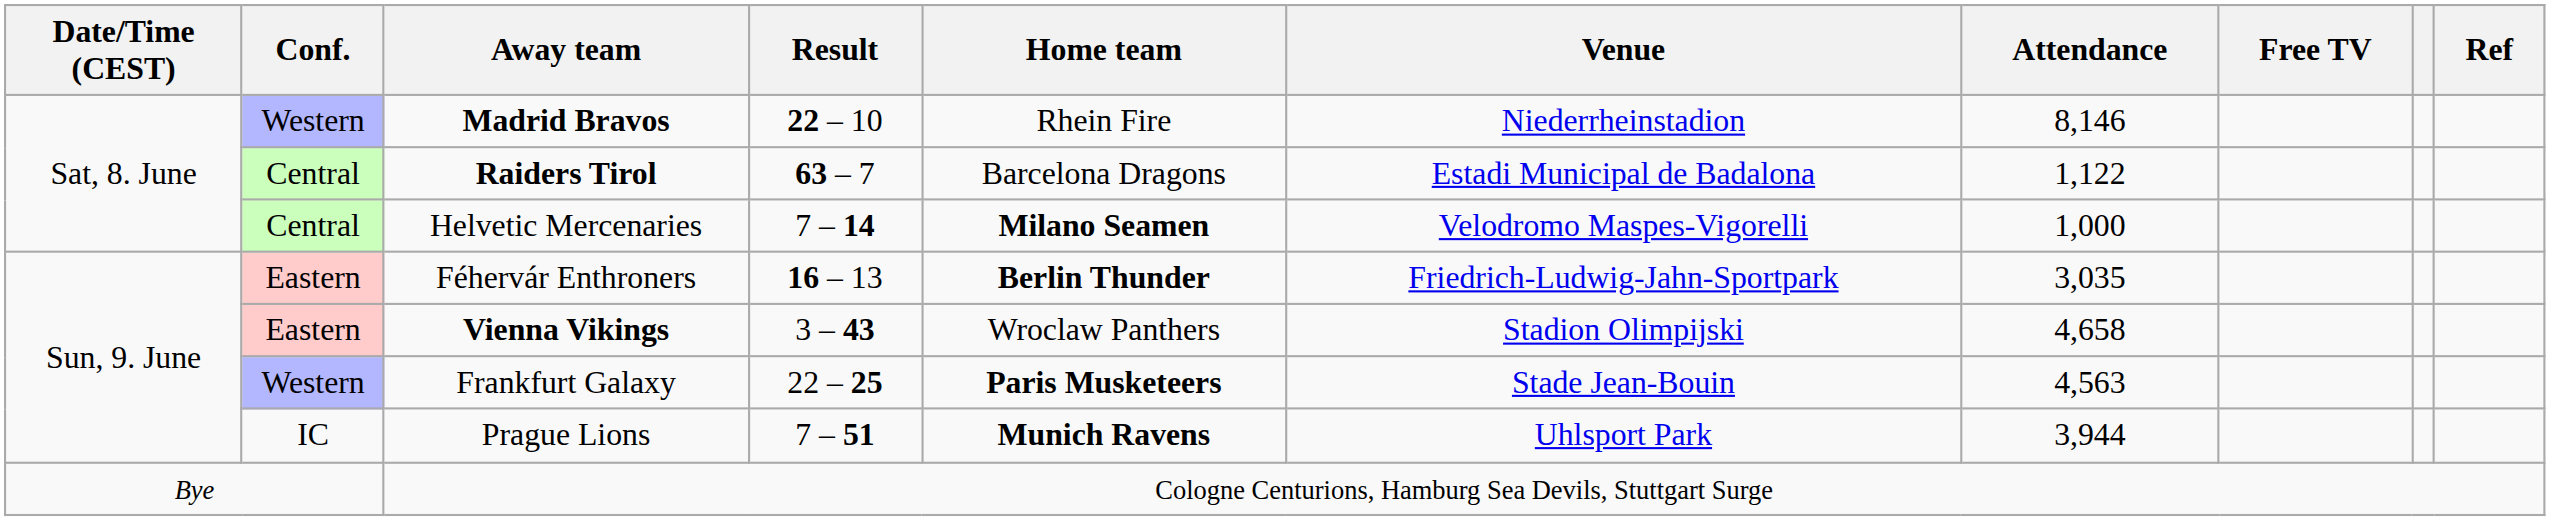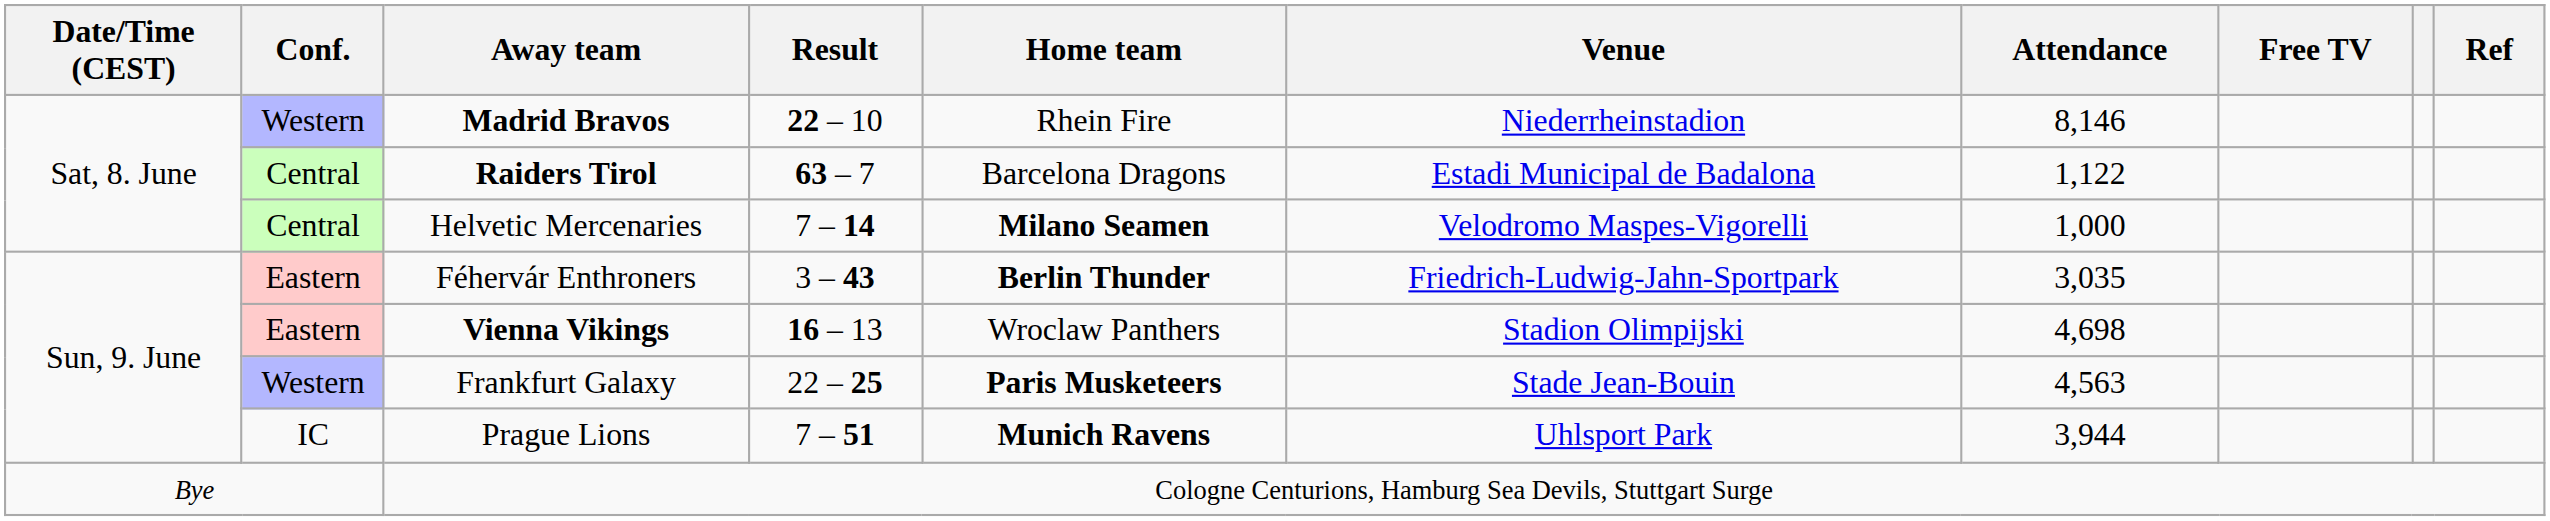 <table class="mw-collapsible wikitable" style="font-size:95%; text-align:center; width:80em">
 <tr>
 <th style="width:7em;">Date/Time (CEST)</th>
 <th style="width:4em;">Conf.</th>
 <th style="width:11em;">Away team</th>
 <th style="width:5em;">Result</th>
 <th style="width:11em;">Home team</th>
 <th>Venue</th>
 <th>Attendance</th>
 <th>Free TV</th>
 <th></th>
 <th style="width:3em;">Ref</th>
 </tr>
 <tr>
 <td rowspan="3">Sat, 8. June<br></td>
 <td style="background:#B3B7FF">Western</td>
 <td><strong>Madrid Bravos</strong></td>
 <td><strong>22</strong> – 10</td>
 <td>Rhein Fire</td>
 <td><a href='#'>Niederrheinstadion</a></td>
 <td>8,146</td>
 <td></td>
 <td></td>
 <td></td>
 </tr>
 <tr>
 <td style="background:#CBFFBC">Central</td>
 <td><strong>Raiders Tirol</strong></td>
 <td><strong>63</strong> – 7</td>
 <td>Barcelona Dragons</td>
 <td><a href='#'>Estadi Municipal de Badalona</a></td>
 <td>1,122</td>
 <td></td>
 <td></td>
 <td></td>
 </tr>
 <tr>
 <td style="background:#CBFFBC">Central</td>
 <td>Helvetic Mercenaries</td>
 <td>7 – <strong>14</strong></td>
 <td><strong>Milano Seamen</strong></td>
 <td><a href='#'>Velodromo Maspes-Vigorelli</a></td>
 <td>1,000</td>
 <td></td>
 <td></td>
 <td></td>
 </tr>
 <tr>
 <td rowspan="4">Sun, 9. June<br></td>
 <td style="background:#FFCBCB">Eastern</td>
 <td>Féhervár Enthroners</td>
-<td><strong>16</strong> – 13</td>
+<td>3 – <strong>43</strong></td>
 <td><strong>Berlin Thunder</strong></td>
 <td><a href='#'>Friedrich-Ludwig-Jahn-Sportpark</a></td>
 <td>3,035</td>
 <td></td>
 <td></td>
 <td></td>
 </tr>
 <tr>
 <td style="background:#FFCBCB">Eastern</td>
 <td><strong>Vienna Vikings</strong></td>
-<td>3 – <strong>43</strong></td>
+<td><strong>16</strong> – 13</td>
 <td>Wroclaw Panthers</td>
 <td><a href='#'>Stadion Olimpijski</a></td>
-<td>4,658</td>
+<td>4,698</td>
 <td></td>
 <td></td>
 <td></td>
 </tr>
 <tr>
 <td style="background:#B3B7FF">Western</td>
 <td>Frankfurt Galaxy</td>
 <td>22 – <strong>25</strong></td>
 <td><strong>Paris Musketeers</strong></td>
 <td><a href='#'>Stade Jean-Bouin</a></td>
 <td>4,563</td>
 <td></td>
 <td></td>
 <td></td>
 </tr>
 <tr>
 <td>IC</td>
 <td>Prague Lions</td>
 <td>7 – <strong>51</strong></td>
 <td><strong>Munich Ravens</strong></td>
 <td><a href='#'>Uhlsport Park</a></td>
 <td>3,944</td>
 <td></td>
 <td></td>
 </tr>
 <tr>
 <td colspan="2"><em><small>Bye</small></em></td>
 <td colspan="8"><small>Cologne Centurions, Hamburg Sea Devils, Stuttgart Surge</small></td>
 </tr>
 </table>
